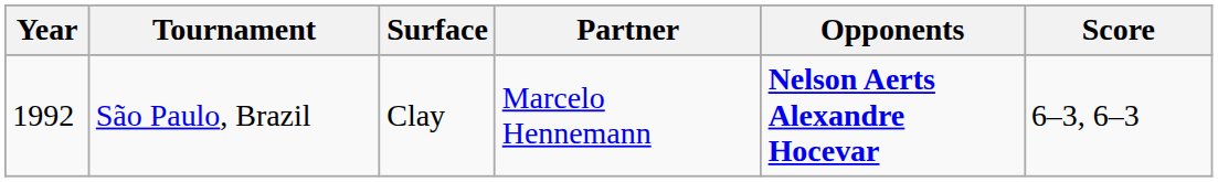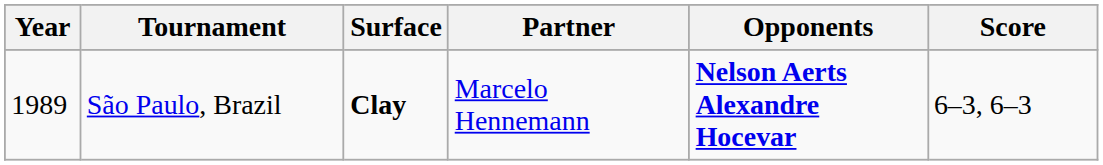 <table class="sortable wikitable" style=font-size:97%>
 <tr>
 <th style="width:40px">Year</th>
 <th style="width:220px">Tournament</th>
 <th style="width:50px">Surface</th>
 <th style="width:200px">Partner</th>
 <th style="width:200px">Opponents</th>
 <th style="width:160px" class="unsortable">Score</th>
 </tr>
 <tr>
-<td>1992</td>
+<td>1989</td>
 <td><a href='#'>São Paulo</a>, Brazil</td>
-<td>Clay</td>
+<td><strong>Clay</strong></td>
 <td> <a href='#'>Marcelo Hennemann</a></td>
 <td><strong> <a href='#'>Nelson Aerts</a><br> <a href='#'>Alexandre Hocevar</a></strong></td>
 <td>6–3, 6–3</td>
 </tr>
 </table>
